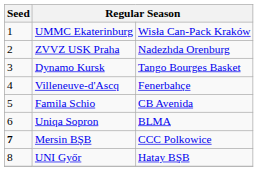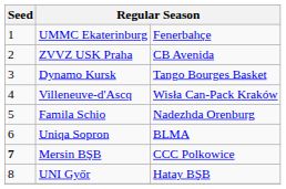 <table class="wikitable">
 <tr>
 <th>Seed</th>
 <th colspan=2><strong>Regular Season</strong></th>
 </tr>
 <tr>
 <td>1</td>
 <td> <a href='#'>UMMC Ekaterinburg</a></td>
-<td> <a href='#'>Wisła Can-Pack Kraków</a></td>
+<td> <a href='#'>Fenerbahçe</a></td>
 </tr>
 <tr>
 <td>2</td>
 <td> <a href='#'>ZVVZ USK Praha</a></td>
-<td> <a href='#'>Nadezhda Orenburg</a></td>
+<td> <a href='#'>CB Avenida</a></td>
 </tr>
 <tr>
 <td>3</td>
 <td> <a href='#'>Dynamo Kursk</a></td>
 <td> <a href='#'>Tango Bourges Basket</a></td>
 </tr>
 <tr>
 <td>4</td>
 <td> <a href='#'>Villeneuve-d'Ascq</a></td>
-<td> <a href='#'>Fenerbahçe</a></td>
+<td> <a href='#'>Wisła Can-Pack Kraków</a></td>
 </tr>
 <tr>
 <td>5</td>
 <td> <a href='#'>Famila Schio</a></td>
-<td> <a href='#'>CB Avenida</a></td>
+<td> <a href='#'>Nadezhda Orenburg</a></td>
 </tr>
 <tr>
 <td>6</td>
 <td> <a href='#'>Uniqa Sopron</a></td>
 <td> <a href='#'>BLMA</a></td>
 </tr>
 <tr>
 <td><strong>7</strong></td>
 <td> <a href='#'>Mersin BŞB</a></td>
 <td> <a href='#'>CCC Polkowice</a></td>
 </tr>
 <tr>
 <td>8</td>
 <td> <a href='#'>UNI Győr</a></td>
 <td> <a href='#'>Hatay BŞB</a></td>
 </tr>
 <tr>
 </tr>
 </table>
